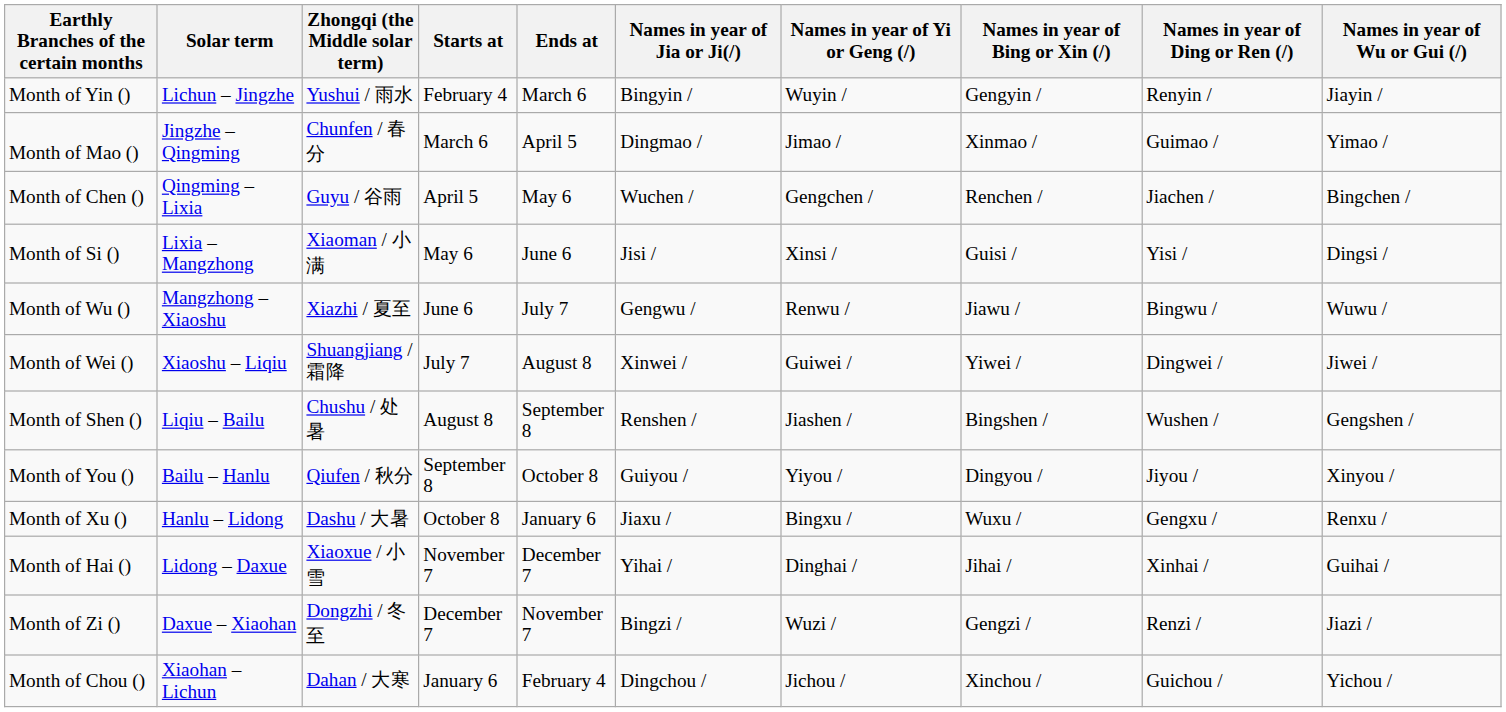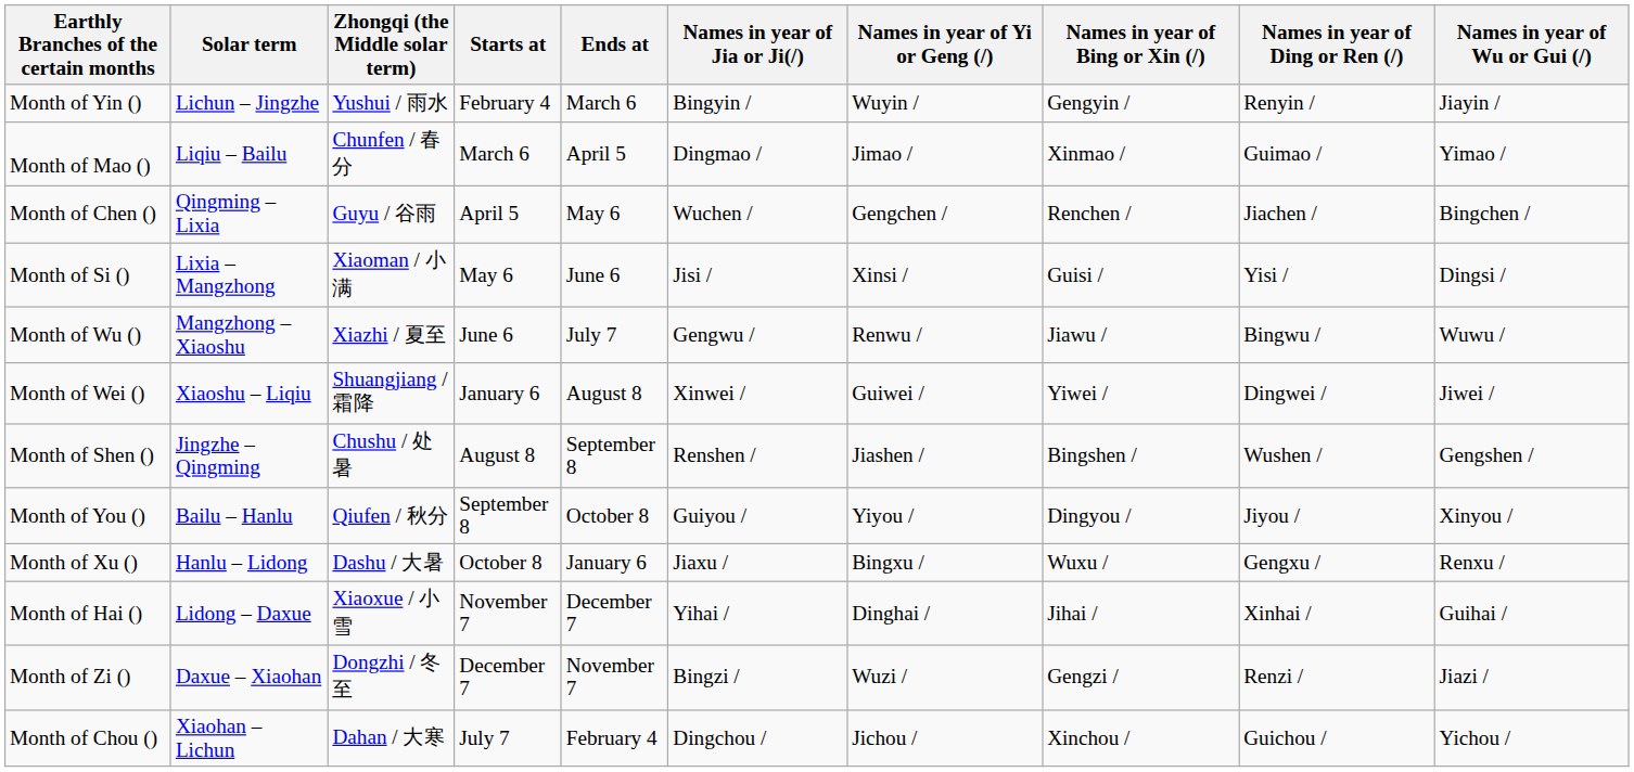 <table class=wikitable>
 <tr>
 <th width=120>Earthly Branches of the certain months</th>
 <th>Solar term</th>
 <th width=90>Zhongqi (the Middle solar term)</th>
 <th>Starts at</th>
 <th>Ends at</th>
 <th>Names in year of Jia or Ji(/)</th>
 <th>Names in year of Yi or Geng (/)</th>
 <th>Names in year of Bing or Xin (/)</th>
 <th>Names in year of Ding or Ren (/)</th>
 <th>Names in year of Wu or Gui (/)</th>
 </tr>
 <tr>
 <td>Month of Yin ()</td>
 <td><a href='#'>Lichun</a> – <a href='#'>Jingzhe</a></td>
 <td><a href='#'>Yushui</a> / 雨水</td>
 <td>February 4</td>
 <td>March 6</td>
 <td>Bingyin / </td>
 <td>Wuyin / </td>
 <td>Gengyin / </td>
 <td>Renyin / </td>
 <td>Jiayin / </td>
 </tr>
 <tr>
 <td><br>Month of Mao ()</td>
-<td><a href='#'>Jingzhe</a> – <a href='#'>Qingming</a></td>
+<td><a href='#'>Liqiu</a> – <a href='#'>Bailu</a></td>
 <td><a href='#'>Chunfen</a> / 春分</td>
 <td>March 6</td>
 <td>April 5</td>
 <td>Dingmao / </td>
 <td>Jimao / </td>
 <td>Xinmao / </td>
 <td>Guimao / </td>
 <td>Yimao / </td>
 </tr>
 <tr>
 <td>Month of Chen ()</td>
 <td><a href='#'>Qingming</a> – <a href='#'>Lixia</a></td>
 <td><a href='#'>Guyu</a> / 谷雨</td>
 <td>April 5</td>
 <td>May 6</td>
 <td>Wuchen / </td>
 <td>Gengchen / </td>
 <td>Renchen / </td>
 <td>Jiachen / </td>
 <td>Bingchen / </td>
 </tr>
 <tr>
 <td>Month of Si ()</td>
 <td><a href='#'>Lixia</a> – <a href='#'>Mangzhong</a></td>
 <td><a href='#'>Xiaoman</a> / 小满</td>
 <td>May 6</td>
 <td>June 6</td>
 <td>Jisi / </td>
 <td>Xinsi / </td>
 <td>Guisi / </td>
 <td>Yisi / </td>
 <td>Dingsi / </td>
 </tr>
 <tr>
 <td>Month of Wu ()</td>
 <td><a href='#'>Mangzhong</a> – <a href='#'>Xiaoshu</a></td>
 <td><a href='#'>Xiazhi</a> / 夏至</td>
 <td>June 6</td>
 <td>July 7</td>
 <td>Gengwu / </td>
 <td>Renwu / </td>
 <td>Jiawu / </td>
 <td>Bingwu / </td>
 <td>Wuwu / </td>
 </tr>
 <tr>
 <td>Month of Wei ()</td>
 <td><a href='#'>Xiaoshu</a> – <a href='#'>Liqiu</a></td>
 <td><a href='#'>Shuangjiang</a> / 霜降</td>
-<td>July 7</td>
+<td>January 6</td>
 <td>August 8</td>
 <td>Xinwei / </td>
 <td>Guiwei / </td>
 <td>Yiwei / </td>
 <td>Dingwei / </td>
 <td>Jiwei / </td>
 </tr>
 <tr>
 <td>Month of Shen ()</td>
-<td><a href='#'>Liqiu</a> – <a href='#'>Bailu</a></td>
+<td><a href='#'>Jingzhe</a> – <a href='#'>Qingming</a></td>
 <td><a href='#'>Chushu</a> / 处暑</td>
 <td>August 8</td>
 <td>September 8</td>
 <td>Renshen / </td>
 <td>Jiashen / </td>
 <td>Bingshen / </td>
 <td>Wushen / </td>
 <td>Gengshen / </td>
 </tr>
 <tr>
 <td>Month of You ()</td>
 <td><a href='#'>Bailu</a> – <a href='#'>Hanlu</a></td>
 <td><a href='#'>Qiufen</a> / 秋分</td>
 <td>September 8</td>
 <td>October 8</td>
 <td>Guiyou / </td>
 <td>Yiyou / </td>
 <td>Dingyou / </td>
 <td>Jiyou / </td>
 <td>Xinyou / </td>
 </tr>
 <tr>
 <td>Month of Xu ()</td>
 <td><a href='#'>Hanlu</a> – <a href='#'>Lidong</a></td>
 <td><a href='#'>Dashu</a> / 大暑</td>
 <td>October 8</td>
 <td>January 6</td>
 <td>Jiaxu / </td>
 <td>Bingxu / </td>
 <td>Wuxu / </td>
 <td>Gengxu / </td>
 <td>Renxu / </td>
 </tr>
 <tr>
 <td>Month of Hai ()</td>
 <td><a href='#'>Lidong</a> – <a href='#'>Daxue</a></td>
 <td><a href='#'>Xiaoxue</a> / 小雪</td>
 <td>November 7</td>
 <td>December 7</td>
 <td>Yihai / </td>
 <td>Dinghai / </td>
 <td>Jihai / </td>
 <td>Xinhai / </td>
 <td>Guihai / </td>
 </tr>
 <tr>
 <td>Month of Zi ()</td>
 <td><a href='#'>Daxue</a> – <a href='#'>Xiaohan</a></td>
 <td><a href='#'>Dongzhi</a> / 冬至</td>
 <td>December 7</td>
 <td>November 7</td>
 <td>Bingzi / </td>
 <td>Wuzi / </td>
 <td>Gengzi / </td>
 <td>Renzi / </td>
 <td>Jiazi / </td>
 </tr>
 <tr>
 <td>Month of Chou ()</td>
 <td><a href='#'>Xiaohan</a> – <a href='#'>Lichun</a></td>
 <td><a href='#'>Dahan</a> / 大寒</td>
-<td>January 6</td>
+<td>July 7</td>
 <td>February 4</td>
 <td>Dingchou / </td>
 <td>Jichou / </td>
 <td>Xinchou / </td>
 <td>Guichou / </td>
 <td>Yichou / </td>
 </tr>
 </table>
